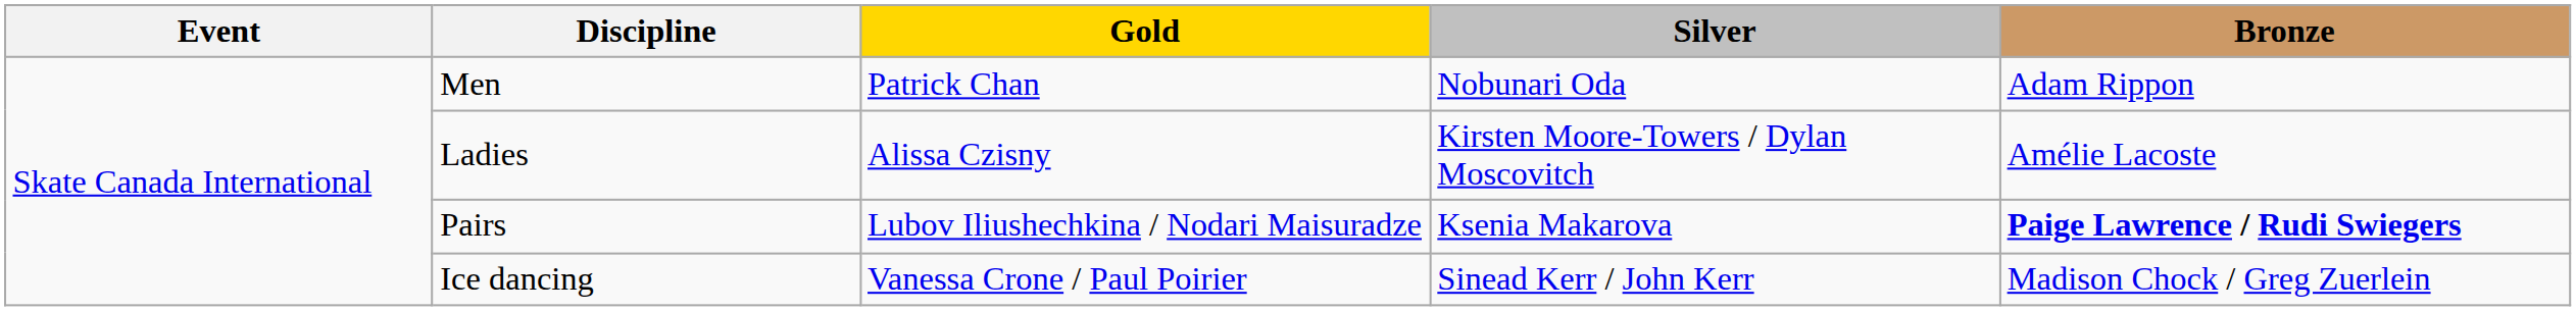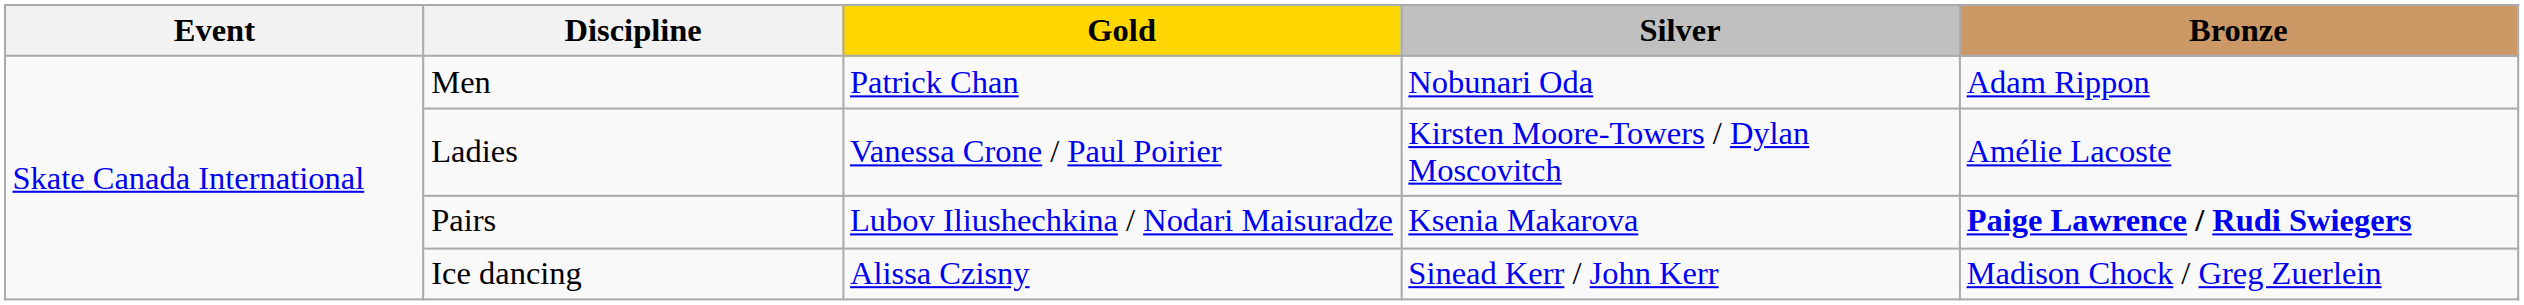 <table class="wikitable" width="98%">
 <tr>
 <th width="15%">Event</th>
 <th width="15%">Discipline</th>
 <td width = "20%" align="center" bgcolor="gold"><strong>Gold</strong></td>
 <td width = "20%" align="center" bgcolor="silver"><strong>Silver</strong></td>
 <td width = "20%" align="center" bgcolor="cc9966"><strong>Bronze</strong></td>
 </tr>
 <tr>
 <td rowspan="4"> <a href='#'>Skate Canada International</a></td>
 <td>Men</td>
 <td> <a href='#'>Patrick Chan</a></td>
 <td> <a href='#'>Nobunari Oda</a></td>
 <td> <a href='#'>Adam Rippon</a></td>
 </tr>
 <tr>
 <td>Ladies</td>
-<td> <a href='#'>Alissa Czisny</a></td>
+<td> <a href='#'>Vanessa Crone</a> / <a href='#'>Paul Poirier</a></td>
 <td> <a href='#'>Kirsten Moore-Towers</a> / <a href='#'>Dylan Moscovitch</a></td>
 <td> <a href='#'>Amélie Lacoste</a></td>
 </tr>
 <tr>
 <td>Pairs</td>
 <td> <a href='#'>Lubov Iliushechkina</a> / <a href='#'>Nodari Maisuradze</a></td>
 <td> <a href='#'>Ksenia Makarova</a></td>
 <td><strong> <a href='#'>Paige Lawrence</a> / <a href='#'>Rudi Swiegers</a></strong></td>
 </tr>
 <tr>
 <td>Ice dancing</td>
-<td> <a href='#'>Vanessa Crone</a> / <a href='#'>Paul Poirier</a></td>
+<td> <a href='#'>Alissa Czisny</a></td>
 <td> <a href='#'>Sinead Kerr</a> / <a href='#'>John Kerr</a></td>
 <td> <a href='#'>Madison Chock</a> / <a href='#'>Greg Zuerlein</a></td>
 </tr>
 </table>
